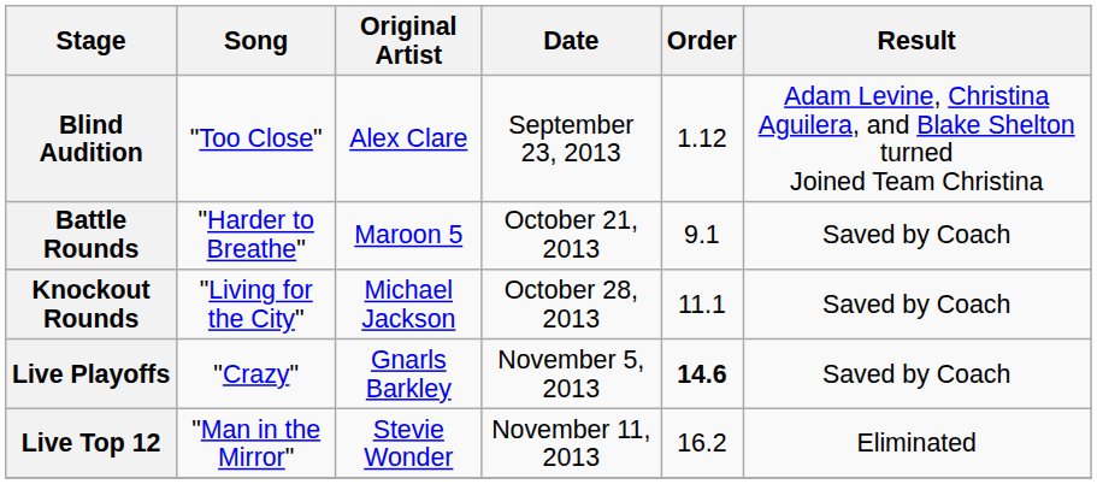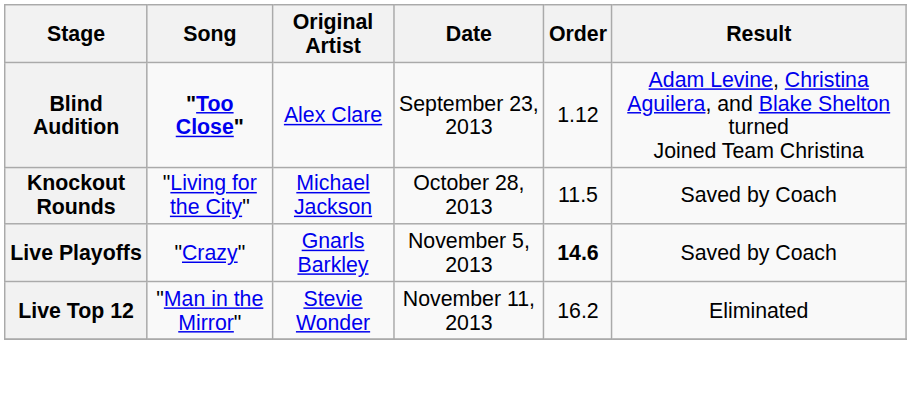 <table class="wikitable" style="text-align:center; font-size:90%; line-height:16px;">
 <tr>
 <th scope="col">Stage</th>
 <th scope="col">Song</th>
 <th scope="col">Original Artist</th>
 <th scope="col">Date</th>
 <th scope="col">Order</th>
 <th scope="col">Result</th>
 </tr>
 <tr>
 <th scope="row">Blind Audition</th>
-<td>"<a href='#'>Too Close</a>"</td>
+<td><strong>"<a href='#'>Too Close</a>"</strong></td>
 <td><a href='#'>Alex Clare</a></td>
 <td>September 23, 2013</td>
 <td>1.12</td>
 <td><a href='#'>Adam Levine</a>, <a href='#'>Christina Aguilera</a>, and <a href='#'>Blake Shelton</a> turned<br>Joined Team Christina</td>
 </tr>
 <tr>
-<th scope="row">Battle Rounds</th>
-<td>"<a href='#'>Harder to Breathe</a>" </td>
-<td><a href='#'>Maroon 5</a></td>
-<td>October 21, 2013</td>
-<td>9.1</td>
-<td>Saved by Coach</td>
-</tr>
-<tr>
 <th scope="row">Knockout Rounds</th>
 <td>"<a href='#'>Living for the City</a>" </td>
 <td><a href='#'>Michael Jackson</a></td>
 <td>October 28, 2013</td>
-<td>11.1</td>
+<td>11.5</td>
 <td>Saved by Coach</td>
 </tr>
 <tr>
 <th scope="row">Live Playoffs</th>
 <td>"<a href='#'>Crazy</a>"</td>
 <td><a href='#'>Gnarls Barkley</a></td>
 <td>November 5, 2013</td>
 <td><strong>14.6</strong></td>
 <td>Saved by Coach</td>
 </tr>
 <tr>
 <th scope="row">Live Top 12</th>
 <td>"<a href='#'>Man in the Mirror</a>"</td>
 <td><a href='#'>Stevie Wonder</a></td>
 <td>November 11, 2013</td>
 <td>16.2</td>
 <td>Eliminated</td>
 </tr>
 <tr>
 </tr>
 </table>
